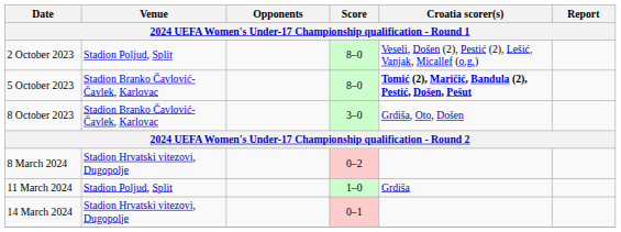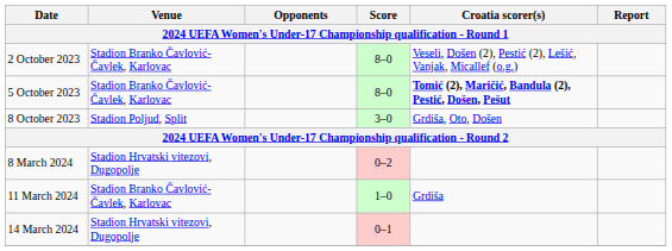 <table class="wikitable" style="font-size:95%;">
 <tr>
 <th width=125>Date</th>
 <th width=260>Venue</th>
 <th width=170>Opponents</th>
 <th width= 75>Score</th>
 <th width=320>Croatia scorer(s)</th>
 <th width=100>Report</th>
 </tr>
 <tr>
 <th colspan=7><a href='#'>2024 UEFA Women's Under-17 Championship qualification - Round 1</a></th>
 </tr>
 <tr>
 <td>2 October 2023</td>
-<td><a href='#'>Stadion Poljud</a>, <a href='#'>Split</a></td>
+<td><a href='#'>Stadion Branko Čavlović-Čavlek</a>, <a href='#'>Karlovac</a></td>
 <td></td>
 <td align=center bgcolor=#CCFFCC>8–0</td>
 <td><a href='#'>Veseli</a>, <a href='#'>Došen</a> (2), <a href='#'>Pestić</a> (2), <a href='#'>Lešić</a>, <a href='#'>Vanjak</a>, <a href='#'>Micallef</a> (<a href='#'>o.g.</a>)</td>
 <td></td>
 </tr>
 <tr>
 <td>5 October 2023</td>
 <td><a href='#'>Stadion Branko Čavlović-Čavlek</a>, <a href='#'>Karlovac</a></td>
 <td></td>
 <td align=center bgcolor=#CCFFCC>8–0</td>
 <td><strong><a href='#'>Tomić</a> (2), <a href='#'>Maričić</a>, <a href='#'>Bandula</a> (2), <a href='#'>Pestić</a>, <a href='#'>Došen</a>, <a href='#'>Pešut</a></strong></td>
 <td></td>
 </tr>
 <tr>
 <td>8 October 2023</td>
-<td><a href='#'>Stadion Branko Čavlović-Čavlek</a>, <a href='#'>Karlovac</a></td>
+<td><a href='#'>Stadion Poljud</a>, <a href='#'>Split</a></td>
 <td></td>
 <td align=center bgcolor=#CCFFCC>3–0</td>
 <td><a href='#'>Grdiša</a>, <a href='#'>Oto</a>, <a href='#'>Došen</a></td>
 <td></td>
 </tr>
 <tr>
 <th colspan=7><a href='#'>2024 UEFA Women's Under-17 Championship qualification - Round 2</a></th>
 </tr>
 <tr>
 <td>8 March 2024</td>
 <td><a href='#'>Stadion Hrvatski vitezovi</a>, <a href='#'>Dugopolje</a></td>
 <td></td>
 <td align="center" bgcolor="#FFCCCC">0–2</td>
 <td></td>
 <td></td>
 </tr>
 <tr>
 <td>11 March 2024</td>
-<td><a href='#'>Stadion Poljud</a>, <a href='#'>Split</a></td>
+<td><a href='#'>Stadion Branko Čavlović-Čavlek</a>, <a href='#'>Karlovac</a></td>
 <td></td>
 <td align=center bgcolor=#CCFFCC>1–0</td>
 <td><a href='#'>Grdiša</a></td>
 <td></td>
 </tr>
 <tr>
 <td>14 March 2024</td>
 <td><a href='#'>Stadion Hrvatski vitezovi</a>, <a href='#'>Dugopolje</a></td>
 <td></td>
 <td align="center" bgcolor="#FFCCCC">0–1</td>
 <td></td>
 <td></td>
 </tr>
 <tr>
 </tr>
 </table>
